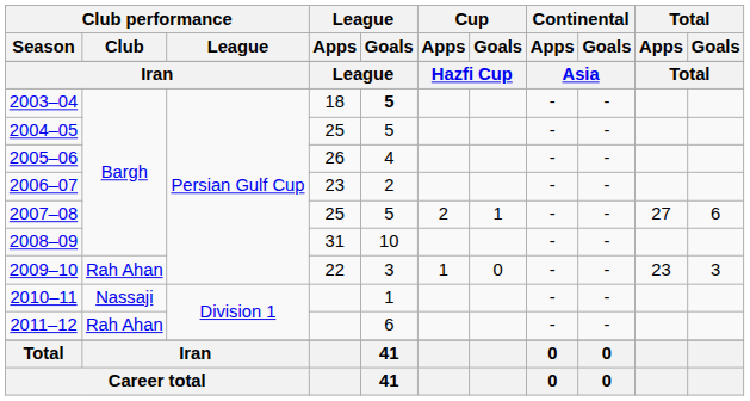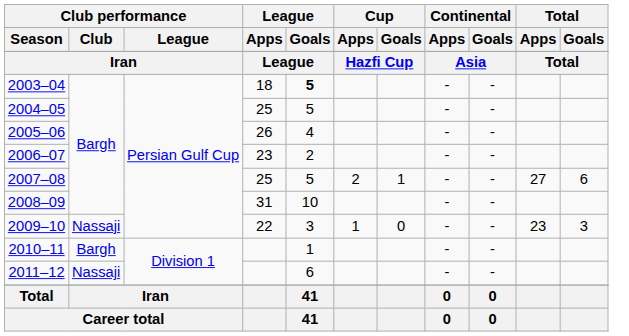 <table class="wikitable" style="text-align:center">
 <tr>
 <th colspan=3>Club performance</th>
 <th colspan=2>League</th>
 <th colspan=2>Cup</th>
 <th colspan=2>Continental</th>
 <th colspan=2>Total</th>
 </tr>
 <tr>
 <th>Season</th>
 <th>Club</th>
 <th>League</th>
 <th>Apps</th>
 <th>Goals</th>
 <th>Apps</th>
 <th>Goals</th>
 <th>Apps</th>
 <th>Goals</th>
 <th>Apps</th>
 <th>Goals</th>
 </tr>
 <tr>
 </tr>
 <tr>
 <th colspan=3>Iran</th>
 <th colspan=2>League</th>
 <th colspan=2><a href='#'>Hazfi Cup</a></th>
 <th colspan=2><a href='#'>Asia</a></th>
 <th colspan=2>Total</th>
 </tr>
 <tr>
 <td><a href='#'>2003–04</a></td>
 <td rowspan="6"><a href='#'>Bargh</a></td>
 <td rowspan="7"><a href='#'>Persian Gulf Cup</a></td>
 <td>18</td>
 <td><strong>5</strong></td>
 <td></td>
 <td></td>
 <td>-</td>
 <td>-</td>
 <td></td>
 <td></td>
 </tr>
 <tr>
 <td><a href='#'>2004–05</a></td>
 <td>25</td>
 <td>5</td>
 <td></td>
 <td></td>
 <td>-</td>
 <td>-</td>
 <td></td>
 <td></td>
 </tr>
 <tr>
 <td><a href='#'>2005–06</a></td>
 <td>26</td>
 <td>4</td>
 <td></td>
 <td></td>
 <td>-</td>
 <td>-</td>
 <td></td>
 <td></td>
 </tr>
 <tr>
 <td><a href='#'>2006–07</a></td>
 <td>23</td>
 <td>2</td>
 <td></td>
 <td></td>
 <td>-</td>
 <td>-</td>
 <td></td>
 <td></td>
 </tr>
 <tr>
 <td><a href='#'>2007–08</a></td>
 <td>25</td>
 <td>5</td>
 <td>2</td>
 <td>1</td>
 <td>-</td>
 <td>-</td>
 <td>27</td>
 <td>6</td>
 </tr>
 <tr>
 <td><a href='#'>2008–09</a></td>
 <td>31</td>
 <td>10</td>
 <td></td>
 <td></td>
 <td>-</td>
 <td>-</td>
 <td></td>
 <td></td>
 </tr>
 <tr>
 <td><a href='#'>2009–10</a></td>
-<td rowspan="1"><a href='#'>Rah Ahan</a></td>
+<td rowspan="1"><a href='#'>Nassaji</a></td>
 <td>22</td>
 <td>3</td>
 <td>1</td>
 <td>0</td>
 <td>-</td>
 <td>-</td>
 <td>23</td>
 <td>3</td>
 </tr>
 <tr>
 <td><a href='#'>2010–11</a></td>
-<td rowspan="1"><a href='#'>Nassaji</a></td>
+<td rowspan="1"><a href='#'>Bargh</a></td>
 <td rowspan="2"><a href='#'>Division 1</a></td>
 <td></td>
 <td>1</td>
 <td></td>
 <td></td>
 <td>-</td>
 <td>-</td>
 <td></td>
 <td></td>
 </tr>
 <tr>
 <td><a href='#'>2011–12</a></td>
-<td rowspan="1"><a href='#'>Rah Ahan</a></td>
+<td rowspan="1"><a href='#'>Nassaji</a></td>
 <td></td>
 <td>6</td>
 <td></td>
 <td></td>
 <td>-</td>
 <td>-</td>
 <td></td>
 <td></td>
 </tr>
 <tr>
 </tr>
 <tr>
 <th rowspan=1>Total</th>
 <th colspan=2>Iran</th>
 <th></th>
 <th>41</th>
 <th></th>
 <th></th>
 <th>0</th>
 <th>0</th>
 <th></th>
 <th></th>
 </tr>
 <tr>
 <th colspan=3>Career total</th>
 <th></th>
 <th>41</th>
 <th></th>
 <th></th>
 <th>0</th>
 <th>0</th>
 <th></th>
 <th></th>
 </tr>
 </table>
